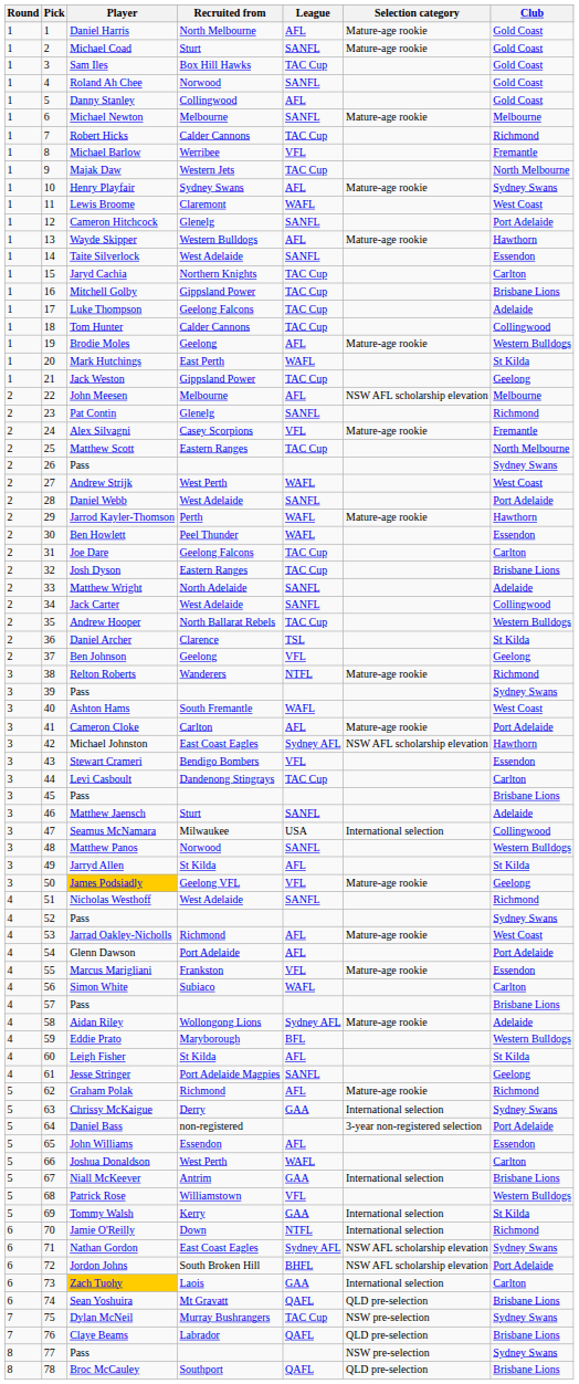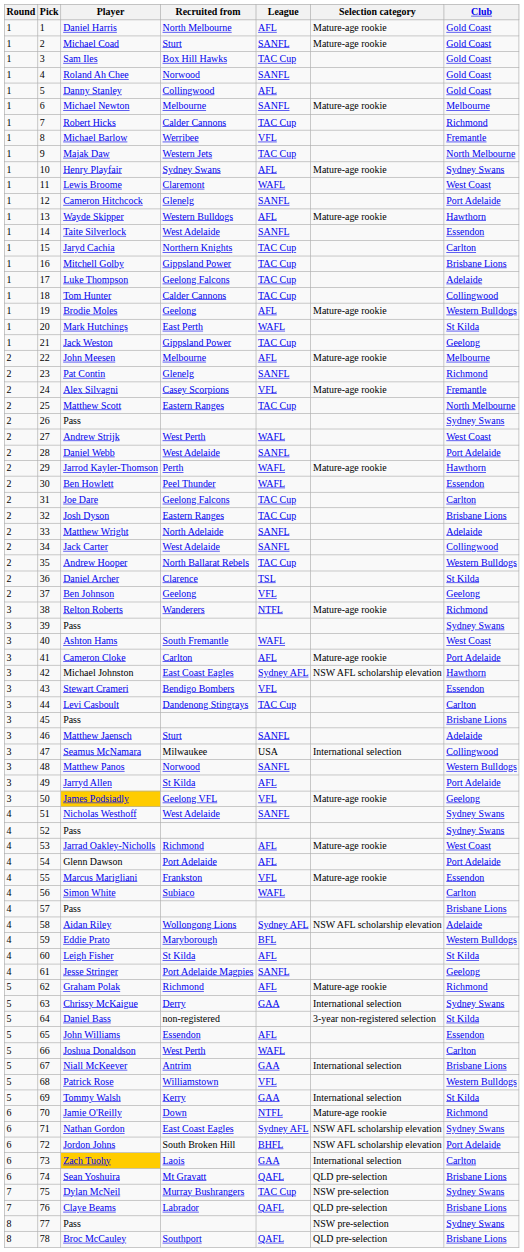 <table class="wikitable sortable">
 <tr style="background:#CCCCCC;">
 <th>Round</th>
 <th>Pick</th>
 <th>Player</th>
 <th>Recruited from</th>
 <th>League</th>
 <th>Selection category</th>
 <th><a href='#'>Club</a></th>
 </tr>
 <tr>
 <td>1</td>
 <td>1</td>
 <td><a href='#'>Daniel Harris</a></td>
 <td><a href='#'>North Melbourne</a></td>
 <td><a href='#'>AFL</a></td>
 <td>Mature-age rookie</td>
 <td><a href='#'>Gold Coast</a></td>
 </tr>
 <tr>
 <td>1</td>
 <td>2</td>
 <td><a href='#'>Michael Coad</a></td>
 <td><a href='#'>Sturt</a></td>
 <td><a href='#'>SANFL</a></td>
 <td>Mature-age rookie</td>
 <td><a href='#'>Gold Coast</a></td>
 </tr>
 <tr>
 <td>1</td>
 <td>3</td>
 <td><a href='#'>Sam Iles</a></td>
 <td><a href='#'>Box Hill Hawks</a></td>
 <td><a href='#'>TAC Cup</a></td>
 <td></td>
 <td><a href='#'>Gold Coast</a></td>
 </tr>
 <tr>
 <td>1</td>
 <td>4</td>
 <td><a href='#'>Roland Ah Chee</a></td>
 <td><a href='#'>Norwood</a></td>
 <td><a href='#'>SANFL</a></td>
 <td></td>
 <td><a href='#'>Gold Coast</a></td>
 </tr>
 <tr>
 <td>1</td>
 <td>5</td>
 <td><a href='#'>Danny Stanley</a></td>
 <td><a href='#'>Collingwood</a></td>
 <td><a href='#'>AFL</a></td>
 <td></td>
 <td><a href='#'>Gold Coast</a></td>
 </tr>
 <tr>
 <td>1</td>
 <td>6</td>
 <td><a href='#'>Michael Newton</a></td>
 <td><a href='#'>Melbourne</a></td>
 <td><a href='#'>SANFL</a></td>
 <td>Mature-age rookie</td>
 <td><a href='#'>Melbourne</a></td>
 </tr>
 <tr>
 <td>1</td>
 <td>7</td>
 <td><a href='#'>Robert Hicks</a></td>
 <td><a href='#'>Calder Cannons</a></td>
 <td><a href='#'>TAC Cup</a></td>
 <td></td>
 <td><a href='#'>Richmond</a></td>
 </tr>
 <tr>
 <td>1</td>
 <td>8</td>
 <td><a href='#'>Michael Barlow</a></td>
 <td><a href='#'>Werribee</a></td>
 <td><a href='#'>VFL</a></td>
 <td></td>
 <td><a href='#'>Fremantle</a></td>
 </tr>
 <tr>
 <td>1</td>
 <td>9</td>
 <td><a href='#'>Majak Daw</a></td>
 <td><a href='#'>Western Jets</a></td>
 <td><a href='#'>TAC Cup</a></td>
 <td></td>
 <td><a href='#'>North Melbourne</a></td>
 </tr>
 <tr>
 <td>1</td>
 <td>10</td>
 <td><a href='#'>Henry Playfair</a></td>
 <td><a href='#'>Sydney Swans</a></td>
 <td><a href='#'>AFL</a></td>
 <td>Mature-age rookie</td>
 <td><a href='#'>Sydney Swans</a></td>
 </tr>
 <tr>
 <td>1</td>
 <td>11</td>
 <td><a href='#'>Lewis Broome</a></td>
 <td><a href='#'>Claremont</a></td>
 <td><a href='#'>WAFL</a></td>
 <td></td>
 <td><a href='#'>West Coast</a></td>
 </tr>
 <tr>
 <td>1</td>
 <td>12</td>
 <td><a href='#'>Cameron Hitchcock</a></td>
 <td><a href='#'>Glenelg</a></td>
 <td><a href='#'>SANFL</a></td>
 <td></td>
 <td><a href='#'>Port Adelaide</a></td>
 </tr>
 <tr>
 <td>1</td>
 <td>13</td>
 <td><a href='#'>Wayde Skipper</a></td>
 <td><a href='#'>Western Bulldogs</a></td>
 <td><a href='#'>AFL</a></td>
 <td>Mature-age rookie</td>
 <td><a href='#'>Hawthorn</a></td>
 </tr>
 <tr>
 <td>1</td>
 <td>14</td>
 <td><a href='#'>Taite Silverlock</a></td>
 <td><a href='#'>West Adelaide</a></td>
 <td><a href='#'>SANFL</a></td>
 <td></td>
 <td><a href='#'>Essendon</a></td>
 </tr>
 <tr>
 <td>1</td>
 <td>15</td>
 <td><a href='#'>Jaryd Cachia</a></td>
 <td><a href='#'>Northern Knights</a></td>
 <td><a href='#'>TAC Cup</a></td>
 <td></td>
 <td><a href='#'>Carlton</a></td>
 </tr>
 <tr>
 <td>1</td>
 <td>16</td>
 <td><a href='#'>Mitchell Golby</a></td>
 <td><a href='#'>Gippsland Power</a></td>
 <td><a href='#'>TAC Cup</a></td>
 <td></td>
 <td><a href='#'>Brisbane Lions</a></td>
 </tr>
 <tr>
 <td>1</td>
 <td>17</td>
 <td><a href='#'>Luke Thompson</a></td>
 <td><a href='#'>Geelong Falcons</a></td>
 <td><a href='#'>TAC Cup</a></td>
 <td></td>
 <td><a href='#'>Adelaide</a></td>
 </tr>
 <tr>
 <td>1</td>
 <td>18</td>
 <td><a href='#'>Tom Hunter</a></td>
 <td><a href='#'>Calder Cannons</a></td>
 <td><a href='#'>TAC Cup</a></td>
 <td></td>
 <td><a href='#'>Collingwood</a></td>
 </tr>
 <tr>
 <td>1</td>
 <td>19</td>
 <td><a href='#'>Brodie Moles</a></td>
 <td><a href='#'>Geelong</a></td>
 <td><a href='#'>AFL</a></td>
 <td>Mature-age rookie</td>
 <td><a href='#'>Western Bulldogs</a></td>
 </tr>
 <tr>
 <td>1</td>
 <td>20</td>
 <td><a href='#'>Mark Hutchings</a></td>
 <td><a href='#'>East Perth</a></td>
 <td><a href='#'>WAFL</a></td>
 <td></td>
 <td><a href='#'>St Kilda</a></td>
 </tr>
 <tr>
 <td>1</td>
 <td>21</td>
 <td><a href='#'>Jack Weston</a></td>
 <td><a href='#'>Gippsland Power</a></td>
 <td><a href='#'>TAC Cup</a></td>
 <td></td>
 <td><a href='#'>Geelong</a></td>
 </tr>
 <tr>
 <td>2</td>
 <td>22</td>
 <td><a href='#'>John Meesen</a></td>
 <td><a href='#'>Melbourne</a></td>
 <td><a href='#'>AFL</a></td>
-<td>NSW AFL scholarship elevation</td>
+<td>Mature-age rookie</td>
 <td><a href='#'>Melbourne</a></td>
 </tr>
 <tr>
 <td>2</td>
 <td>23</td>
 <td><a href='#'>Pat Contin</a></td>
 <td><a href='#'>Glenelg</a></td>
 <td><a href='#'>SANFL</a></td>
 <td></td>
 <td><a href='#'>Richmond</a></td>
 </tr>
 <tr>
 <td>2</td>
 <td>24</td>
 <td><a href='#'>Alex Silvagni</a></td>
 <td><a href='#'>Casey Scorpions</a></td>
 <td><a href='#'>VFL</a></td>
 <td>Mature-age rookie</td>
 <td><a href='#'>Fremantle</a></td>
 </tr>
 <tr>
 <td>2</td>
 <td>25</td>
 <td><a href='#'>Matthew Scott</a></td>
 <td><a href='#'>Eastern Ranges</a></td>
 <td><a href='#'>TAC Cup</a></td>
 <td></td>
 <td><a href='#'>North Melbourne</a></td>
 </tr>
 <tr>
 <td>2</td>
 <td>26</td>
 <td>Pass</td>
 <td></td>
 <td></td>
 <td></td>
 <td><a href='#'>Sydney Swans</a></td>
 </tr>
 <tr>
 <td>2</td>
 <td>27</td>
 <td><a href='#'>Andrew Strijk</a></td>
 <td><a href='#'>West Perth</a></td>
 <td><a href='#'>WAFL</a></td>
 <td></td>
 <td><a href='#'>West Coast</a></td>
 </tr>
 <tr>
 <td>2</td>
 <td>28</td>
 <td><a href='#'>Daniel Webb</a></td>
 <td><a href='#'>West Adelaide</a></td>
 <td><a href='#'>SANFL</a></td>
 <td></td>
 <td><a href='#'>Port Adelaide</a></td>
 </tr>
 <tr>
 <td>2</td>
 <td>29</td>
 <td><a href='#'>Jarrod Kayler-Thomson</a></td>
 <td><a href='#'>Perth</a></td>
 <td><a href='#'>WAFL</a></td>
 <td>Mature-age rookie</td>
 <td><a href='#'>Hawthorn</a></td>
 </tr>
 <tr>
 <td>2</td>
 <td>30</td>
 <td><a href='#'>Ben Howlett</a></td>
 <td><a href='#'>Peel Thunder</a></td>
 <td><a href='#'>WAFL</a></td>
 <td></td>
 <td><a href='#'>Essendon</a></td>
 </tr>
 <tr>
 <td>2</td>
 <td>31</td>
 <td><a href='#'>Joe Dare</a></td>
 <td><a href='#'>Geelong Falcons</a></td>
 <td><a href='#'>TAC Cup</a></td>
 <td></td>
 <td><a href='#'>Carlton</a></td>
 </tr>
 <tr>
 <td>2</td>
 <td>32</td>
 <td><a href='#'>Josh Dyson</a></td>
 <td><a href='#'>Eastern Ranges</a></td>
 <td><a href='#'>TAC Cup</a></td>
 <td></td>
 <td><a href='#'>Brisbane Lions</a></td>
 </tr>
 <tr>
 <td>2</td>
 <td>33</td>
 <td><a href='#'>Matthew Wright</a></td>
 <td><a href='#'>North Adelaide</a></td>
 <td><a href='#'>SANFL</a></td>
 <td></td>
 <td><a href='#'>Adelaide</a></td>
 </tr>
 <tr>
 <td>2</td>
 <td>34</td>
 <td><a href='#'>Jack Carter</a></td>
 <td><a href='#'>West Adelaide</a></td>
 <td><a href='#'>SANFL</a></td>
 <td></td>
 <td><a href='#'>Collingwood</a></td>
 </tr>
 <tr>
 <td>2</td>
 <td>35</td>
 <td><a href='#'>Andrew Hooper</a></td>
 <td><a href='#'>North Ballarat Rebels</a></td>
 <td><a href='#'>TAC Cup</a></td>
 <td></td>
 <td><a href='#'>Western Bulldogs</a></td>
 </tr>
 <tr>
 <td>2</td>
 <td>36</td>
 <td><a href='#'>Daniel Archer</a></td>
 <td><a href='#'>Clarence</a></td>
 <td><a href='#'>TSL</a></td>
 <td></td>
 <td><a href='#'>St Kilda</a></td>
 </tr>
 <tr>
 <td>2</td>
 <td>37</td>
 <td><a href='#'>Ben Johnson</a></td>
 <td><a href='#'>Geelong</a></td>
 <td><a href='#'>VFL</a></td>
 <td></td>
 <td><a href='#'>Geelong</a></td>
 </tr>
 <tr>
 <td>3</td>
 <td>38</td>
 <td><a href='#'>Relton Roberts</a></td>
 <td><a href='#'>Wanderers</a></td>
 <td><a href='#'>NTFL</a></td>
 <td>Mature-age rookie</td>
 <td><a href='#'>Richmond</a></td>
 </tr>
 <tr>
 <td>3</td>
 <td>39</td>
 <td>Pass</td>
 <td></td>
 <td></td>
 <td></td>
 <td><a href='#'>Sydney Swans</a></td>
 </tr>
 <tr>
 <td>3</td>
 <td>40</td>
 <td><a href='#'>Ashton Hams</a></td>
 <td><a href='#'>South Fremantle</a></td>
 <td><a href='#'>WAFL</a></td>
 <td></td>
 <td><a href='#'>West Coast</a></td>
 </tr>
 <tr>
 <td>3</td>
 <td>41</td>
 <td><a href='#'>Cameron Cloke</a></td>
 <td><a href='#'>Carlton</a></td>
 <td><a href='#'>AFL</a></td>
 <td>Mature-age rookie</td>
 <td><a href='#'>Port Adelaide</a></td>
 </tr>
 <tr>
 <td>3</td>
 <td>42</td>
 <td>Michael Johnston</td>
 <td><a href='#'>East Coast Eagles</a></td>
 <td><a href='#'>Sydney AFL</a></td>
 <td>NSW AFL scholarship elevation</td>
 <td><a href='#'>Hawthorn</a></td>
 </tr>
 <tr>
 <td>3</td>
 <td>43</td>
 <td><a href='#'>Stewart Crameri</a></td>
 <td><a href='#'>Bendigo Bombers</a></td>
 <td><a href='#'>VFL</a></td>
 <td></td>
 <td><a href='#'>Essendon</a></td>
 </tr>
 <tr>
 <td>3</td>
 <td>44</td>
 <td><a href='#'>Levi Casboult</a></td>
 <td><a href='#'>Dandenong Stingrays</a></td>
 <td><a href='#'>TAC Cup</a></td>
 <td></td>
 <td><a href='#'>Carlton</a></td>
 </tr>
 <tr>
 <td>3</td>
 <td>45</td>
 <td>Pass</td>
 <td></td>
 <td></td>
 <td></td>
 <td><a href='#'>Brisbane Lions</a></td>
 </tr>
 <tr>
 <td>3</td>
 <td>46</td>
 <td><a href='#'>Matthew Jaensch</a></td>
 <td><a href='#'>Sturt</a></td>
 <td><a href='#'>SANFL</a></td>
 <td></td>
 <td><a href='#'>Adelaide</a></td>
 </tr>
 <tr>
 <td>3</td>
 <td>47</td>
 <td><a href='#'>Seamus McNamara</a></td>
 <td>Milwaukee</td>
 <td>USA</td>
 <td>International selection</td>
 <td><a href='#'>Collingwood</a></td>
 </tr>
 <tr>
 <td>3</td>
 <td>48</td>
 <td><a href='#'>Matthew Panos</a></td>
 <td><a href='#'>Norwood</a></td>
 <td><a href='#'>SANFL</a></td>
 <td></td>
 <td><a href='#'>Western Bulldogs</a></td>
 </tr>
 <tr>
 <td>3</td>
 <td>49</td>
 <td><a href='#'>Jarryd Allen</a></td>
 <td><a href='#'>St Kilda</a></td>
 <td><a href='#'>AFL</a></td>
 <td></td>
-<td><a href='#'>St Kilda</a></td>
+<td><a href='#'>Port Adelaide</a></td>
 </tr>
 <tr>
 <td>3</td>
 <td>50</td>
 <td bgcolor="#FFCC00"><a href='#'>James Podsiadly</a></td>
 <td><a href='#'>Geelong VFL</a></td>
 <td><a href='#'>VFL</a></td>
 <td>Mature-age rookie</td>
 <td><a href='#'>Geelong</a></td>
 </tr>
 <tr>
 <td>4</td>
 <td>51</td>
 <td><a href='#'>Nicholas Westhoff</a></td>
 <td><a href='#'>West Adelaide</a></td>
 <td><a href='#'>SANFL</a></td>
 <td></td>
-<td><a href='#'>Richmond</a></td>
+<td><a href='#'>Sydney Swans</a></td>
 </tr>
 <tr>
 <td>4</td>
 <td>52</td>
 <td>Pass</td>
 <td></td>
 <td></td>
 <td></td>
 <td><a href='#'>Sydney Swans</a></td>
 </tr>
 <tr>
 <td>4</td>
 <td>53</td>
 <td><a href='#'>Jarrad Oakley-Nicholls</a></td>
 <td><a href='#'>Richmond</a></td>
 <td><a href='#'>AFL</a></td>
 <td>Mature-age rookie</td>
 <td><a href='#'>West Coast</a></td>
 </tr>
 <tr>
 <td>4</td>
 <td>54</td>
 <td>Glenn Dawson</td>
 <td><a href='#'>Port Adelaide</a></td>
 <td><a href='#'>AFL</a></td>
 <td></td>
 <td><a href='#'>Port Adelaide</a></td>
 </tr>
 <tr>
 <td>4</td>
 <td>55</td>
 <td><a href='#'>Marcus Marigliani</a></td>
 <td><a href='#'>Frankston</a></td>
 <td><a href='#'>VFL</a></td>
 <td>Mature-age rookie</td>
 <td><a href='#'>Essendon</a></td>
 </tr>
 <tr>
 <td>4</td>
 <td>56</td>
 <td><a href='#'>Simon White</a></td>
 <td><a href='#'>Subiaco</a></td>
 <td><a href='#'>WAFL</a></td>
 <td></td>
 <td><a href='#'>Carlton</a></td>
 </tr>
 <tr>
 <td>4</td>
 <td>57</td>
 <td>Pass</td>
 <td></td>
 <td></td>
 <td></td>
 <td><a href='#'>Brisbane Lions</a></td>
 </tr>
 <tr>
 <td>4</td>
 <td>58</td>
 <td><a href='#'>Aidan Riley</a></td>
 <td><a href='#'>Wollongong Lions</a></td>
 <td><a href='#'>Sydney AFL</a></td>
-<td>Mature-age rookie</td>
+<td>NSW AFL scholarship elevation</td>
 <td><a href='#'>Adelaide</a></td>
 </tr>
 <tr>
 <td>4</td>
 <td>59</td>
 <td><a href='#'>Eddie Prato</a></td>
 <td><a href='#'>Maryborough</a></td>
 <td><a href='#'>BFL</a></td>
 <td></td>
 <td><a href='#'>Western Bulldogs</a></td>
 </tr>
 <tr>
 <td>4</td>
 <td>60</td>
 <td><a href='#'>Leigh Fisher</a></td>
 <td><a href='#'>St Kilda</a></td>
 <td><a href='#'>AFL</a></td>
 <td></td>
 <td><a href='#'>St Kilda</a></td>
 </tr>
 <tr>
 <td>4</td>
 <td>61</td>
 <td><a href='#'>Jesse Stringer</a></td>
 <td><a href='#'>Port Adelaide Magpies</a></td>
 <td><a href='#'>SANFL</a></td>
 <td></td>
 <td><a href='#'>Geelong</a></td>
 </tr>
 <tr>
 <td>5</td>
 <td>62</td>
 <td><a href='#'>Graham Polak</a></td>
 <td><a href='#'>Richmond</a></td>
 <td><a href='#'>AFL</a></td>
 <td>Mature-age rookie</td>
 <td><a href='#'>Richmond</a></td>
 </tr>
 <tr>
 <td>5</td>
 <td>63</td>
 <td><a href='#'>Chrissy McKaigue</a></td>
 <td><a href='#'>Derry</a></td>
 <td><a href='#'>GAA</a></td>
 <td>International selection</td>
 <td><a href='#'>Sydney Swans</a></td>
 </tr>
 <tr>
 <td>5</td>
 <td>64</td>
 <td><a href='#'>Daniel Bass</a></td>
 <td>non-registered</td>
 <td></td>
 <td>3-year non-registered selection</td>
-<td><a href='#'>Port Adelaide</a></td>
+<td><a href='#'>St Kilda</a></td>
 </tr>
 <tr>
 <td>5</td>
 <td>65</td>
 <td><a href='#'>John Williams</a></td>
 <td><a href='#'>Essendon</a></td>
 <td><a href='#'>AFL</a></td>
 <td></td>
 <td><a href='#'>Essendon</a></td>
 </tr>
 <tr>
 <td>5</td>
 <td>66</td>
 <td><a href='#'>Joshua Donaldson</a></td>
 <td><a href='#'>West Perth</a></td>
 <td><a href='#'>WAFL</a></td>
 <td></td>
 <td><a href='#'>Carlton</a></td>
 </tr>
 <tr>
 <td>5</td>
 <td>67</td>
 <td><a href='#'>Niall McKeever</a></td>
 <td><a href='#'>Antrim</a></td>
 <td><a href='#'>GAA</a></td>
 <td>International selection</td>
 <td><a href='#'>Brisbane Lions</a></td>
 </tr>
 <tr>
 <td>5</td>
 <td>68</td>
 <td><a href='#'>Patrick Rose</a></td>
 <td><a href='#'>Williamstown</a></td>
 <td><a href='#'>VFL</a></td>
 <td></td>
 <td><a href='#'>Western Bulldogs</a></td>
 </tr>
 <tr>
 <td>5</td>
 <td>69</td>
 <td><a href='#'>Tommy Walsh</a></td>
 <td><a href='#'>Kerry</a></td>
 <td><a href='#'>GAA</a></td>
 <td>International selection</td>
 <td><a href='#'>St Kilda</a></td>
 </tr>
 <tr>
 <td>6</td>
 <td>70</td>
 <td><a href='#'>Jamie O'Reilly</a></td>
 <td><a href='#'>Down</a></td>
 <td><a href='#'>NTFL</a></td>
-<td>International selection</td>
+<td>Mature-age rookie</td>
 <td><a href='#'>Richmond</a></td>
 </tr>
 <tr>
 <td>6</td>
 <td>71</td>
 <td><a href='#'>Nathan Gordon</a></td>
 <td><a href='#'>East Coast Eagles</a></td>
 <td><a href='#'>Sydney AFL</a></td>
 <td>NSW AFL scholarship elevation</td>
 <td><a href='#'>Sydney Swans</a></td>
 </tr>
 <tr>
 <td>6</td>
 <td>72</td>
 <td><a href='#'>Jordon Johns</a></td>
 <td>South Broken Hill</td>
 <td><a href='#'>BHFL</a></td>
 <td>NSW AFL scholarship elevation</td>
 <td><a href='#'>Port Adelaide</a></td>
 </tr>
 <tr>
 <td>6</td>
 <td>73</td>
 <td bgcolor="#FFCC00"><a href='#'>Zach Tuohy</a></td>
 <td><a href='#'>Laois</a></td>
 <td><a href='#'>GAA</a></td>
 <td>International selection</td>
 <td><a href='#'>Carlton</a></td>
 </tr>
 <tr>
 <td>6</td>
 <td>74</td>
 <td><a href='#'>Sean Yoshuira</a></td>
 <td><a href='#'>Mt Gravatt</a></td>
 <td><a href='#'>QAFL</a></td>
 <td>QLD pre-selection</td>
 <td><a href='#'>Brisbane Lions</a></td>
 </tr>
 <tr>
 <td>7</td>
 <td>75</td>
 <td><a href='#'>Dylan McNeil</a></td>
 <td><a href='#'>Murray Bushrangers</a></td>
 <td><a href='#'>TAC Cup</a></td>
 <td>NSW pre-selection</td>
 <td><a href='#'>Sydney Swans</a></td>
 </tr>
 <tr>
 <td>7</td>
 <td>76</td>
 <td><a href='#'>Claye Beams</a></td>
 <td><a href='#'>Labrador</a></td>
 <td><a href='#'>QAFL</a></td>
 <td>QLD pre-selection</td>
 <td><a href='#'>Brisbane Lions</a></td>
 </tr>
 <tr>
 <td>8</td>
 <td>77</td>
 <td>Pass</td>
 <td></td>
 <td></td>
 <td>NSW pre-selection</td>
 <td><a href='#'>Sydney Swans</a></td>
 </tr>
 <tr>
 <td>8</td>
 <td>78</td>
 <td><a href='#'>Broc McCauley</a></td>
 <td><a href='#'>Southport</a></td>
 <td><a href='#'>QAFL</a></td>
 <td>QLD pre-selection</td>
 <td><a href='#'>Brisbane Lions</a></td>
 </tr>
 </table>
